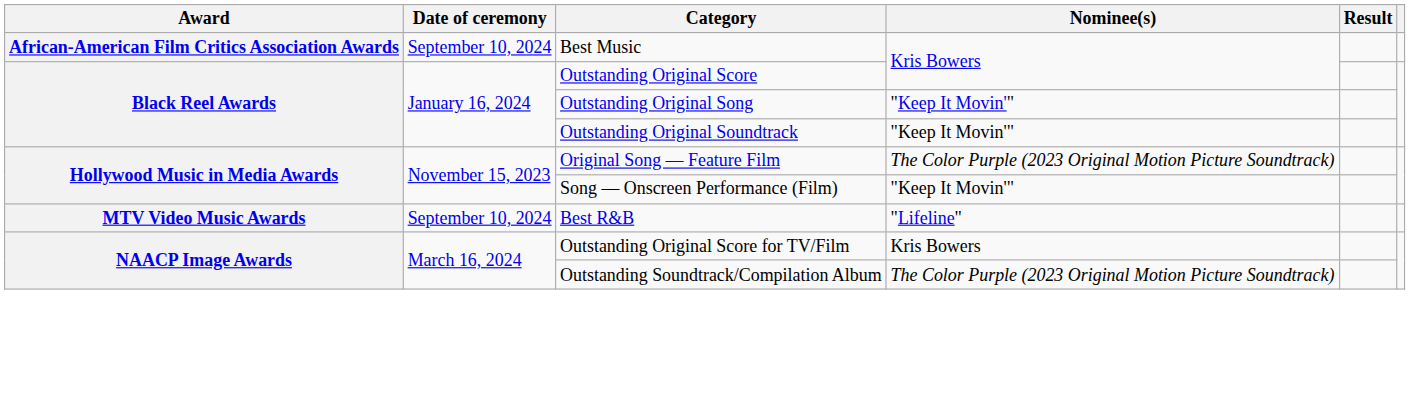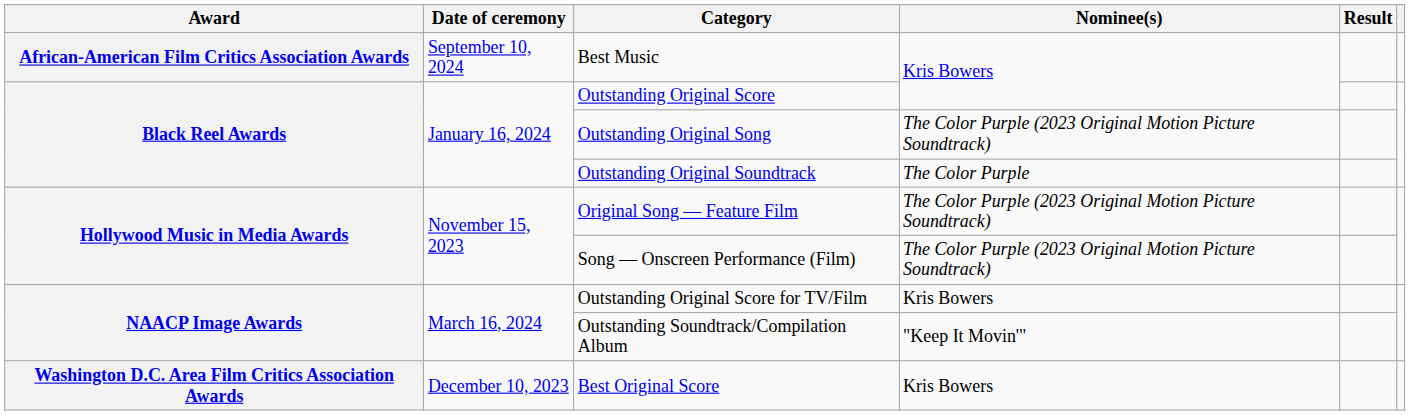 <table class="wikitable sortable plainrowheaders" style="width: 99%">
 <tr>
 <th scope="col">Award</th>
 <th scope="col">Date of ceremony</th>
 <th scope="col">Category</th>
 <th scope="col">Nominee(s)</th>
 <th scope="col">Result</th>
 <th scope="col" class="unsortable"></th>
 </tr>
 <tr>
 <th scope="row"><a href='#'>African-American Film Critics Association Awards</a></th>
 <td><a href='#'>September 10, 2024</a></td>
 <td>Best Music</td>
 <td rowspan="2"><a href='#'>Kris Bowers</a></td>
 <td></td>
 <td align="center"></td>
 </tr>
 <tr>
 <th rowspan="3" scope="row"><a href='#'>Black Reel Awards</a></th>
 <td rowspan="3"><a href='#'>January 16, 2024</a></td>
 <td><a href='#'>Outstanding Original Score</a></td>
 <td></td>
 <td rowspan="3" align="center"></td>
 </tr>
 <tr>
 <td><a href='#'>Outstanding Original Song</a></td>
-<td>"<a href='#'>Keep It Movin'</a>"</td>
+<td><em>The Color Purple (2023 Original Motion Picture Soundtrack)</em></td>
 <td></td>
 </tr>
 <tr>
 <td><a href='#'>Outstanding Original Soundtrack</a></td>
-<td>"Keep It Movin'"</td>
+<td><em>The Color Purple</em></td>
 <td></td>
 </tr>
 <tr>
 <th rowspan="2" scope="row"><a href='#'>Hollywood Music in Media Awards</a></th>
 <td rowspan="2"><a href='#'>November 15, 2023</a></td>
 <td><a href='#'>Original Song — Feature Film</a></td>
 <td><em>The Color Purple (2023 Original Motion Picture Soundtrack)</em></td>
 <td></td>
 <td rowspan="2" align="center"></td>
 </tr>
 <tr>
 <td>Song — Onscreen Performance (Film)</td>
-<td>"Keep It Movin'"</td>
+<td><em>The Color Purple (2023 Original Motion Picture Soundtrack)</em></td>
 <td></td>
-</tr>
-<tr>
-<th scope="row"><a href='#'>MTV Video Music Awards</a></th>
-<td><a href='#'>September 10, 2024</a></td>
-<td><a href='#'>Best R&B</a></td>
-<td>"<a href='#'>Lifeline</a>"</td>
-<td></td>
-<td align="center"></td>
 </tr>
 <tr>
 <th rowspan="2" scope="row"><a href='#'>NAACP Image Awards</a></th>
 <td rowspan="2"><a href='#'>March 16, 2024</a></td>
 <td>Outstanding Original Score for TV/Film</td>
 <td>Kris Bowers</td>
 <td></td>
 <td rowspan="2" align="center"></td>
 </tr>
 <tr>
 <td>Outstanding Soundtrack/Compilation Album</td>
-<td><em>The Color Purple (2023 Original Motion Picture Soundtrack)</em></td>
+<td>"Keep It Movin'"</td>
 <td></td>
 </tr>
+<tr>
+<th scope="row"><a href='#'>Washington D.C. Area Film Critics Association Awards</a></th>
+<td><a href='#'>December 10, 2023</a></td>
+<td><a href='#'>Best Original Score</a></td>
+<td>Kris Bowers</td>
+<td></td>
+<td align="center"></td>
+</tr>
 </table>
